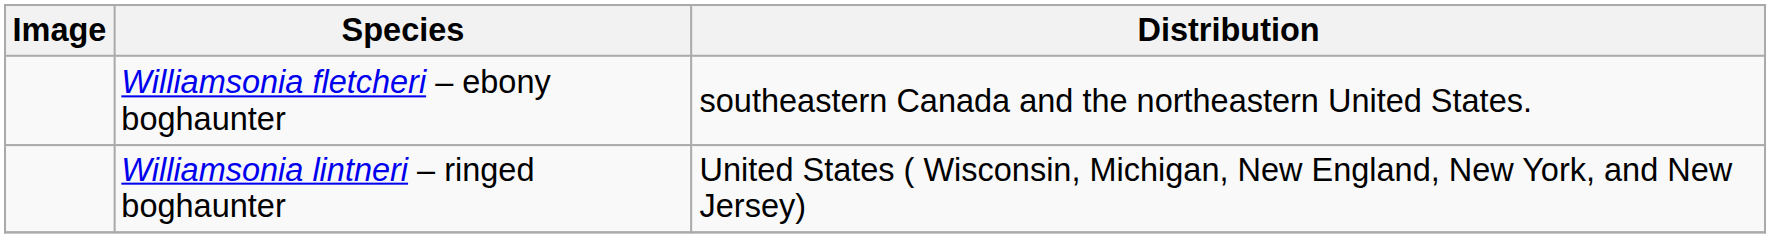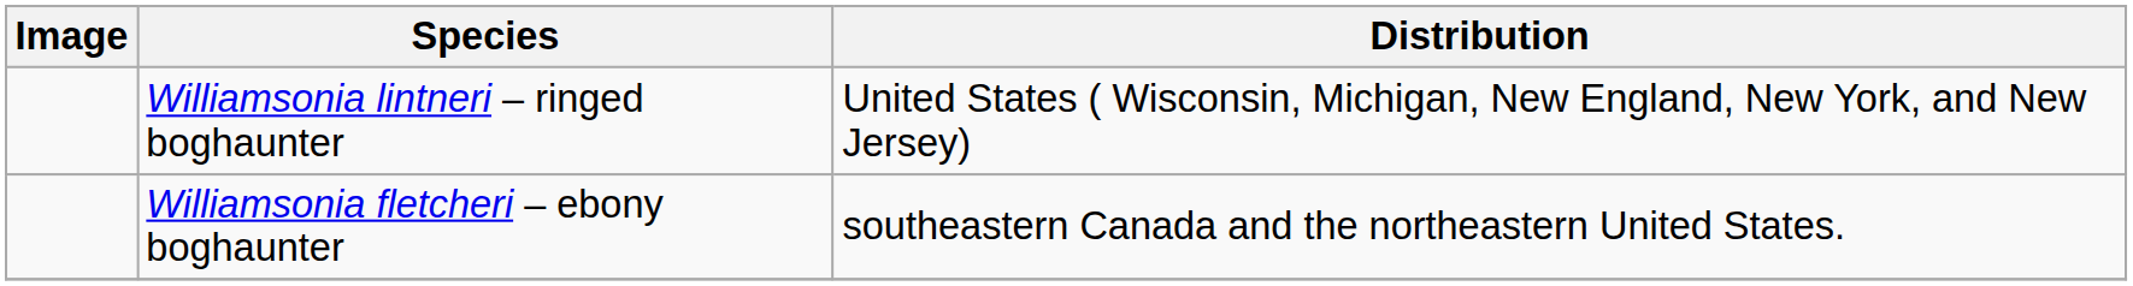 <table class="wikitable sortable">
 <tr>
 <th>Image</th>
 <th>Species</th>
 <th>Distribution</th>
 </tr>
 <tr>
 <td></td>
+<td><em><a href='#'>Williamsonia lintneri</a></em>  – ringed boghaunter</td>
+<td>United States ( Wisconsin, Michigan, New England, New York, and New Jersey)</td>
+</tr>
+<tr>
+<td></td>
 <td><em><a href='#'>Williamsonia fletcheri</a></em>  – ebony boghaunter</td>
 <td>southeastern Canada and the northeastern United States.</td>
 </tr>
 <tr>
-<td></td>
-<td><em><a href='#'>Williamsonia lintneri</a></em>  – ringed boghaunter</td>
-<td>United States ( Wisconsin, Michigan, New England, New York, and New Jersey)</td>
-</tr>
-<tr>
 </tr>
 </table>
